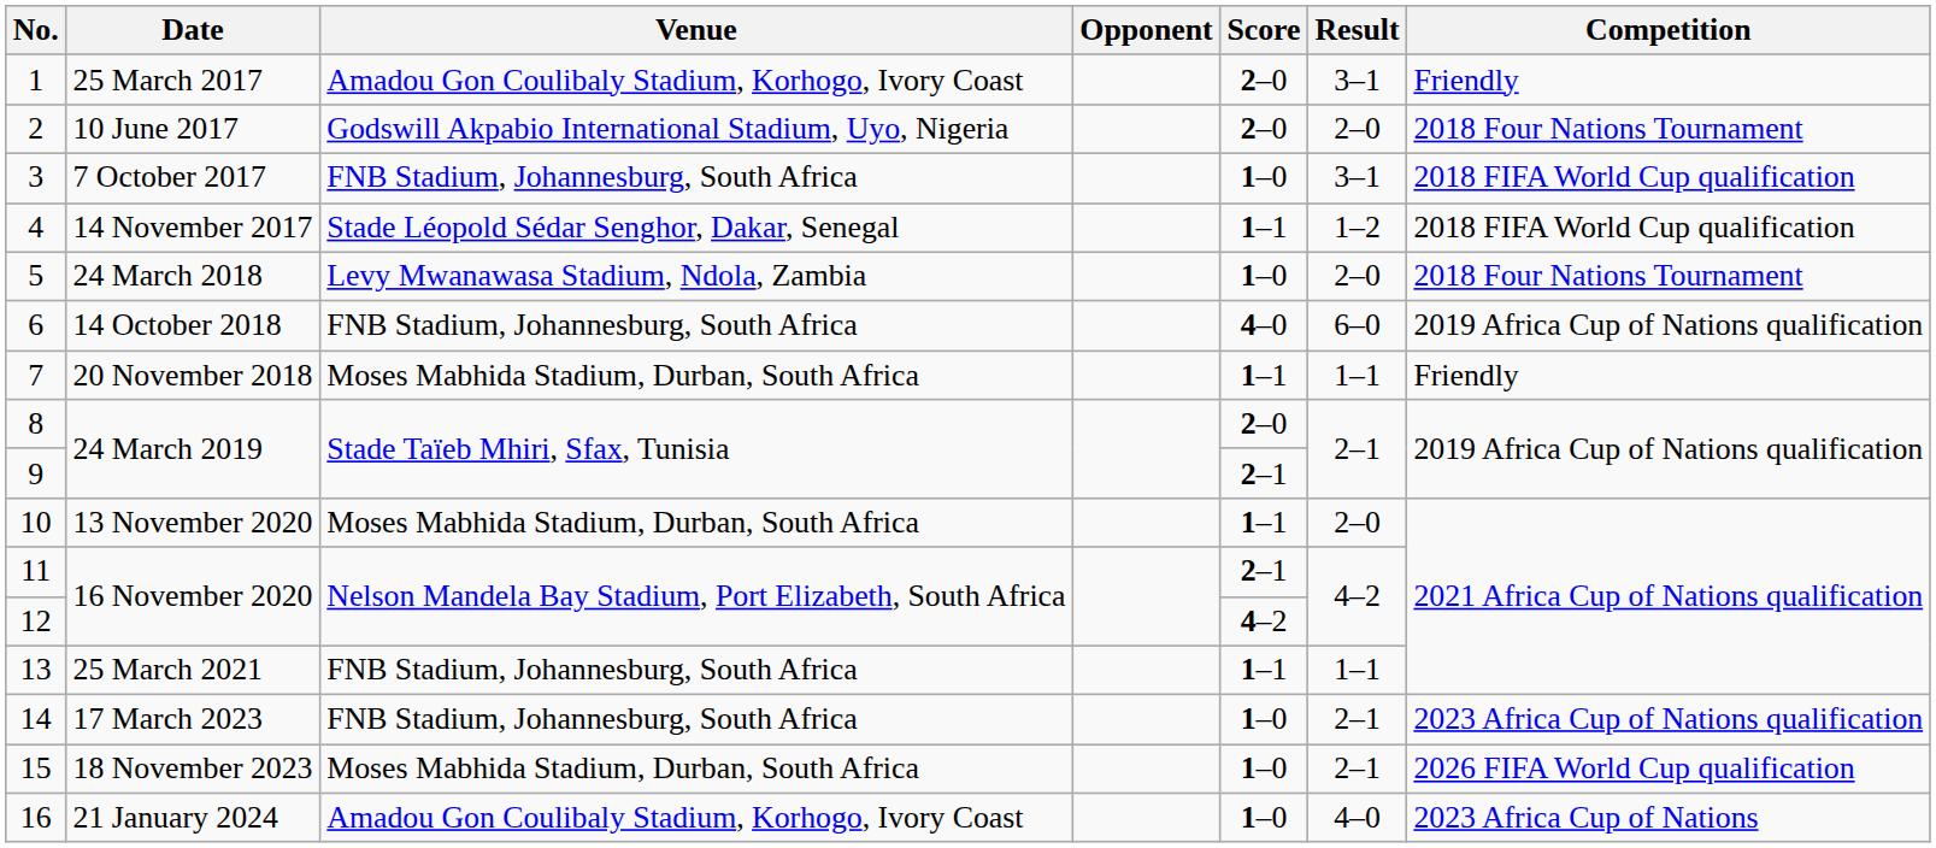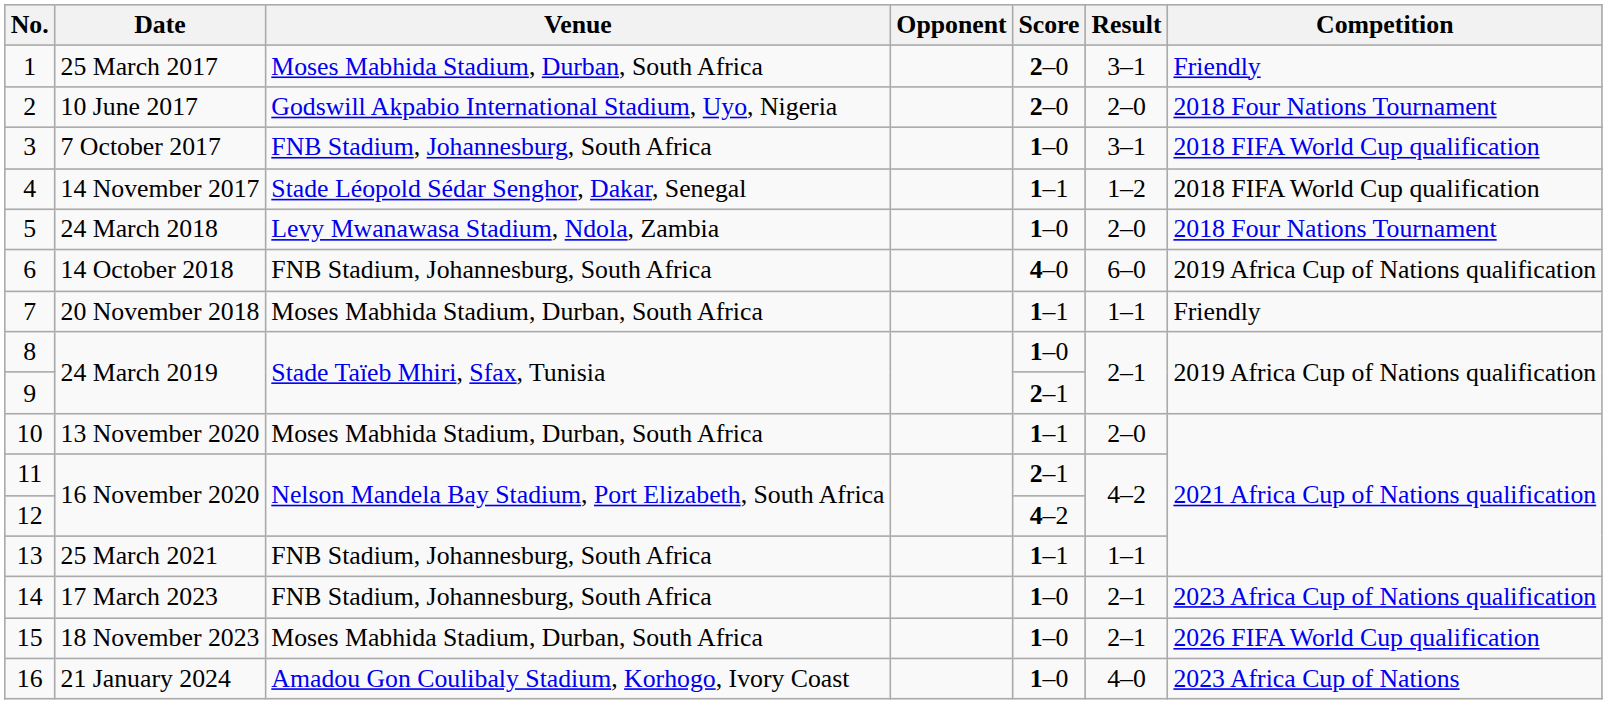 <table class="wikitable">
 <tr>
 <th>No.</th>
 <th>Date</th>
 <th>Venue</th>
 <th>Opponent</th>
 <th>Score</th>
 <th>Result</th>
 <th>Competition</th>
 </tr>
 <tr>
 <td align=center>1</td>
 <td>25 March 2017</td>
-<td><a href='#'>Amadou Gon Coulibaly Stadium</a>, <a href='#'>Korhogo</a>, Ivory Coast</td>
+<td><a href='#'>Moses Mabhida Stadium</a>, <a href='#'>Durban</a>, South Africa</td>
 <td></td>
 <td align=center><strong>2</strong>–0</td>
 <td align=center>3–1</td>
 <td><a href='#'>Friendly</a></td>
 </tr>
 <tr>
 <td align=center>2</td>
 <td>10 June 2017</td>
 <td><a href='#'>Godswill Akpabio International Stadium</a>, <a href='#'>Uyo</a>, Nigeria</td>
 <td></td>
 <td align=center><strong>2</strong>–0</td>
 <td align=center>2–0</td>
 <td><a href='#'>2018 Four Nations Tournament</a></td>
 </tr>
 <tr>
 <td align=center>3</td>
 <td>7 October 2017</td>
 <td><a href='#'>FNB Stadium</a>, <a href='#'>Johannesburg</a>, South Africa</td>
 <td></td>
 <td align=center><strong>1</strong>–0</td>
 <td align=center>3–1</td>
 <td><a href='#'>2018 FIFA World Cup qualification</a></td>
 </tr>
 <tr>
 <td align=center>4</td>
 <td>14 November 2017</td>
 <td><a href='#'>Stade Léopold Sédar Senghor</a>, <a href='#'>Dakar</a>, Senegal</td>
 <td></td>
 <td align=center><strong>1</strong>–1</td>
 <td align=center>1–2</td>
 <td>2018 FIFA World Cup qualification</td>
 </tr>
 <tr>
 <td align=center>5</td>
 <td>24 March 2018</td>
 <td><a href='#'>Levy Mwanawasa Stadium</a>, <a href='#'>Ndola</a>, Zambia</td>
 <td></td>
 <td align=center><strong>1</strong>–0</td>
 <td align=center>2–0</td>
 <td><a href='#'>2018 Four Nations Tournament</a></td>
 </tr>
 <tr>
 <td align=center>6</td>
 <td>14 October 2018</td>
 <td>FNB Stadium, Johannesburg, South Africa</td>
 <td></td>
 <td align=center><strong>4</strong>–0</td>
 <td align=center>6–0</td>
 <td>2019 Africa Cup of Nations qualification</td>
 </tr>
 <tr>
 <td align=center>7</td>
 <td>20 November 2018</td>
 <td>Moses Mabhida Stadium, Durban, South Africa</td>
 <td></td>
 <td align=center><strong>1</strong>–1</td>
 <td align=center>1–1</td>
 <td>Friendly</td>
 </tr>
 <tr>
 <td align=center>8</td>
 <td rowspan="2">24 March 2019</td>
 <td rowspan="2"><a href='#'>Stade Taïeb Mhiri</a>, <a href='#'>Sfax</a>, Tunisia</td>
 <td rowspan="2"></td>
-<td align=center><strong>2</strong>–0</td>
+<td align=center><strong>1</strong>–0</td>
 <td rowspan="2" align=center>2–1</td>
 <td rowspan="2">2019 Africa Cup of Nations qualification</td>
 </tr>
 <tr>
 <td align=center>9</td>
 <td align=center><strong>2</strong>–1</td>
 </tr>
 <tr>
 <td align=center>10</td>
 <td>13 November 2020</td>
 <td>Moses Mabhida Stadium, Durban, South Africa</td>
 <td></td>
 <td align=center><strong>1</strong>–1</td>
 <td align=center>2–0</td>
 <td rowspan="4"><a href='#'>2021 Africa Cup of Nations qualification</a></td>
 </tr>
 <tr>
 <td align=center>11</td>
 <td rowspan="2">16 November 2020</td>
 <td rowspan="2"><a href='#'>Nelson Mandela Bay Stadium</a>, <a href='#'>Port Elizabeth</a>, South Africa</td>
 <td rowspan="2"></td>
 <td align=center><strong>2</strong>–1</td>
 <td rowspan="2" align=center>4–2</td>
 </tr>
 <tr>
 <td align=center>12</td>
 <td align=center><strong>4</strong>–2</td>
 </tr>
 <tr>
 <td align=center>13</td>
 <td>25 March 2021</td>
 <td>FNB Stadium, Johannesburg, South Africa</td>
 <td></td>
 <td align=center><strong>1</strong>–1</td>
 <td align=center>1–1</td>
 </tr>
 <tr>
 <td align=center>14</td>
 <td>17 March 2023</td>
 <td>FNB Stadium, Johannesburg, South Africa</td>
 <td></td>
 <td align=center><strong>1</strong>–0</td>
 <td align=center>2–1</td>
 <td><a href='#'>2023 Africa Cup of Nations qualification</a></td>
 </tr>
 <tr>
 <td align=center>15</td>
 <td>18 November 2023</td>
 <td>Moses Mabhida Stadium, Durban, South Africa</td>
 <td></td>
 <td align=center><strong>1</strong>–0</td>
 <td align=center>2–1</td>
 <td><a href='#'>2026 FIFA World Cup qualification</a></td>
 </tr>
 <tr>
 <td align=center>16</td>
 <td>21 January 2024</td>
 <td><a href='#'>Amadou Gon Coulibaly Stadium</a>, <a href='#'>Korhogo</a>, Ivory Coast</td>
 <td></td>
 <td align=center><strong>1</strong>–0</td>
 <td align=center>4–0</td>
 <td><a href='#'>2023 Africa Cup of Nations</a></td>
 </tr>
 </table>
